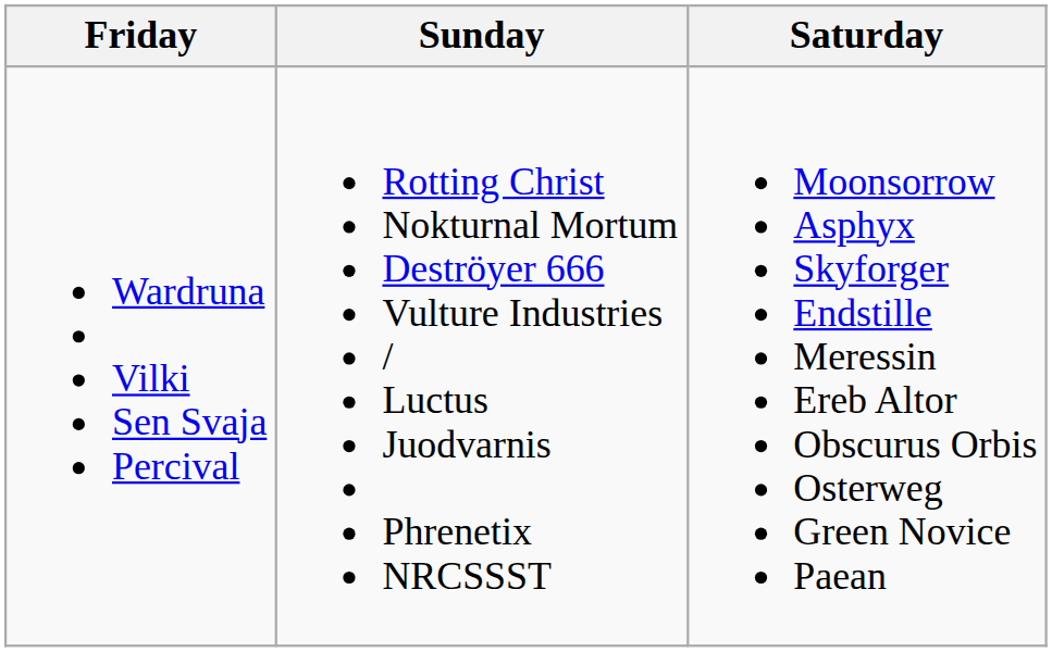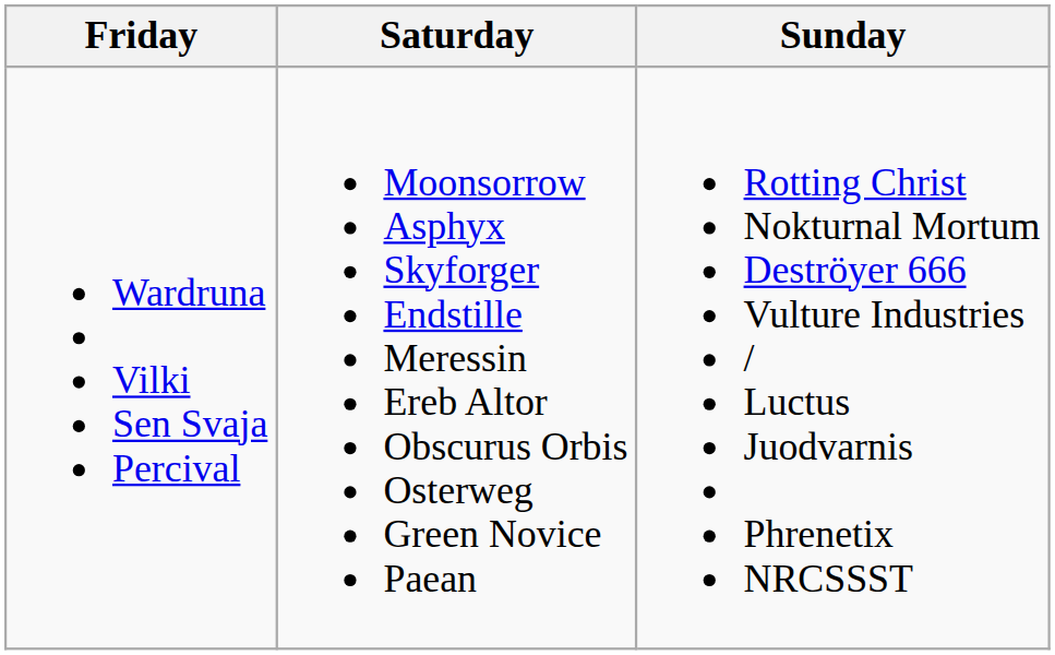 <table class="wikitable">
 <tr>
 <th>Friday</th>
+<th>Saturday</th>
 <th>Sunday</th>
-<th>Saturday</th>
 </tr>
 <tr>
 <td><br><ul><li> <a href='#'>Wardruna</a></li><li> </li><li> <a href='#'>Vilki</a></li><li> <a href='#'>Sen Svaja</a></li><li> <a href='#'>Percival</a></li></ul></td>
+<td><br><ul><li> <a href='#'>Moonsorrow</a></li><li> <a href='#'>Asphyx</a></li><li> <a href='#'>Skyforger</a></li><li> <a href='#'>Endstille</a></li><li> Meressin</li><li> Ereb Altor</li><li> Obscurus Orbis</li><li> Osterweg</li><li> Green Novice</li><li> Paean</li></ul></td>
 <td><br><ul><li> <a href='#'>Rotting Christ</a></li><li> Nokturnal Mortum</li><li> <a href='#'>Deströyer 666</a></li><li> Vulture Industries</li><li>/ </li><li> Luctus</li><li> Juodvarnis</li><li> </li><li> Phrenetix</li><li> NRCSSST</li></ul></td>
-<td><br><ul><li> <a href='#'>Moonsorrow</a></li><li> <a href='#'>Asphyx</a></li><li> <a href='#'>Skyforger</a></li><li> <a href='#'>Endstille</a></li><li> Meressin</li><li> Ereb Altor</li><li> Obscurus Orbis</li><li> Osterweg</li><li> Green Novice</li><li> Paean</li></ul></td>
 </tr>
 </table>
